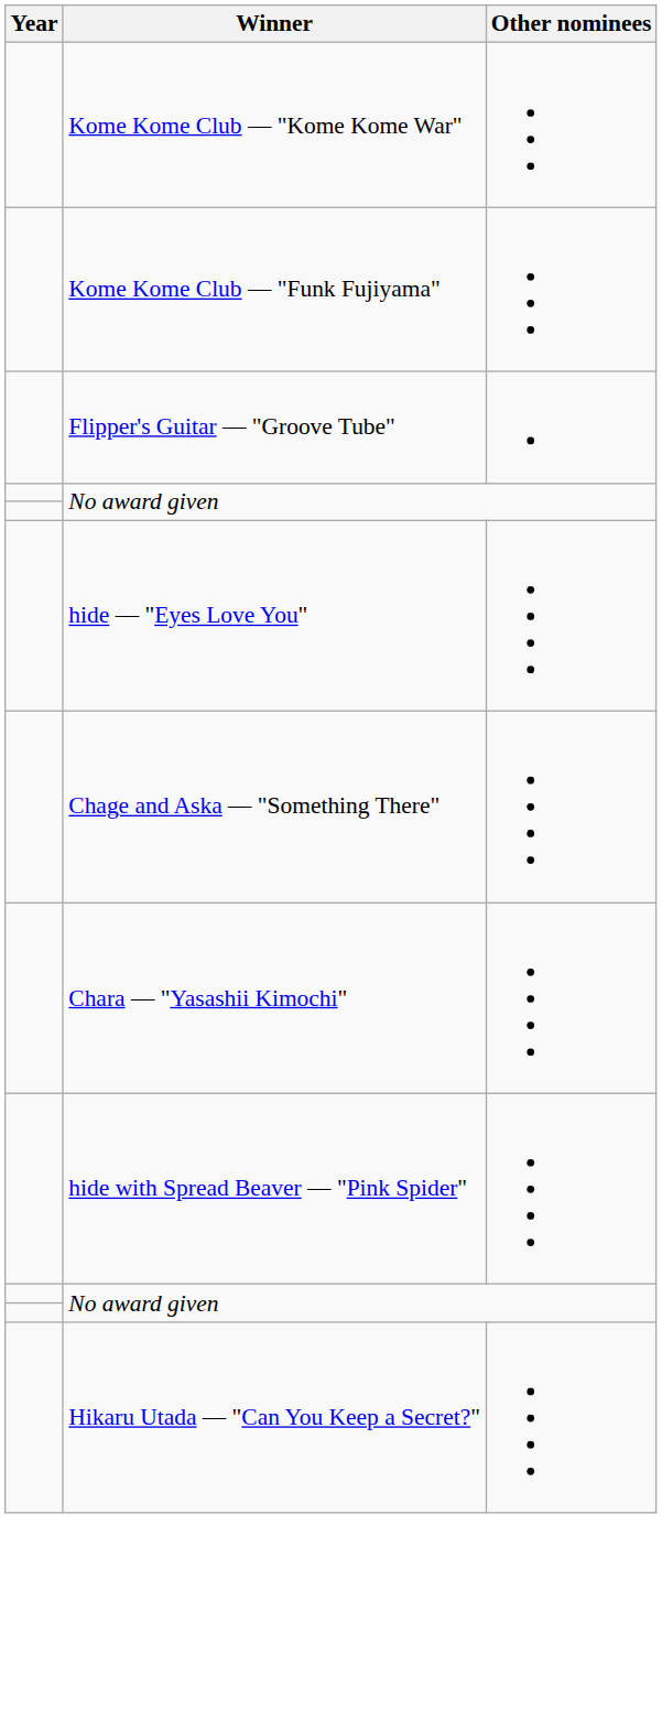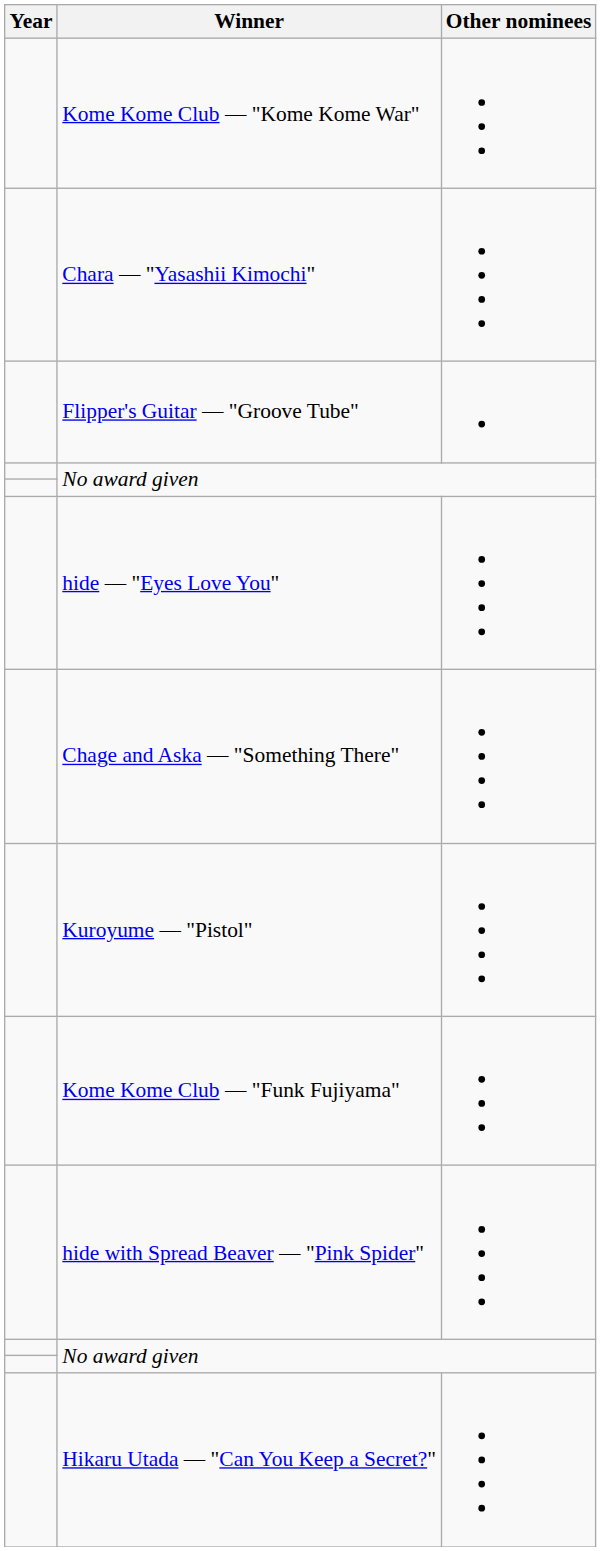 <table class="wikitable">
 <tr>
 <th>Year</th>
 <th>Winner</th>
 <th>Other nominees</th>
 </tr>
 <tr>
 <td></td>
 <td><a href='#'>Kome Kome Club</a> — "Kome Kome War"</td>
 <td><br><ul><li></li><li></li><li></li></ul></td>
 </tr>
 <tr>
 <td></td>
-<td><a href='#'>Kome Kome Club</a> — "Funk Fujiyama"</td>
-<td><br><ul><li></li><li></li><li></li></ul></td>
+<td><a href='#'>Chara</a> — "<a href='#'>Yasashii Kimochi</a>"</td>
+<td><br><ul><li></li><li></li><li></li><li></li></ul></td>
 </tr>
 <tr>
 <td></td>
 <td><a href='#'>Flipper's Guitar</a> — "Groove Tube"</td>
 <td><br><ul><li></li></ul></td>
 </tr>
 <tr>
 <td></td>
 <td rowspan="2" colspan="2"><em>No award given</em></td>
 </tr>
 <tr>
 <td></td>
 </tr>
 <tr>
 <td></td>
 <td><a href='#'>hide</a> — "<a href='#'>Eyes Love You</a>"</td>
 <td><br><ul><li></li><li></li><li></li><li></li></ul></td>
 </tr>
 <tr>
 <td></td>
 <td><a href='#'>Chage and Aska</a> — "Something There"</td>
 <td><br><ul><li></li><li></li><li></li><li></li></ul></td>
 </tr>
 <tr>
 <td></td>
-<td><a href='#'>Chara</a> — "<a href='#'>Yasashii Kimochi</a>"</td>
+<td><a href='#'>Kuroyume</a> — "Pistol"</td>
 <td><br><ul><li></li><li></li><li></li><li></li></ul></td>
+</tr>
+<tr>
+<td></td>
+<td><a href='#'>Kome Kome Club</a> — "Funk Fujiyama"</td>
+<td><br><ul><li></li><li></li><li></li></ul></td>
 </tr>
 <tr>
 <td></td>
 <td><a href='#'>hide with Spread Beaver</a> — "<a href='#'>Pink Spider</a>"</td>
 <td><br><ul><li></li><li></li><li></li><li></li></ul></td>
 </tr>
 <tr>
 <td></td>
 <td rowspan="2" colspan="2"><em>No award given</em></td>
 </tr>
 <tr>
 <td></td>
 </tr>
 <tr>
 <td></td>
 <td><a href='#'>Hikaru Utada</a> — "<a href='#'>Can You Keep a Secret?</a>"</td>
 <td><br><ul><li></li><li></li><li></li><li></li></ul></td>
 </tr>
 </table>
